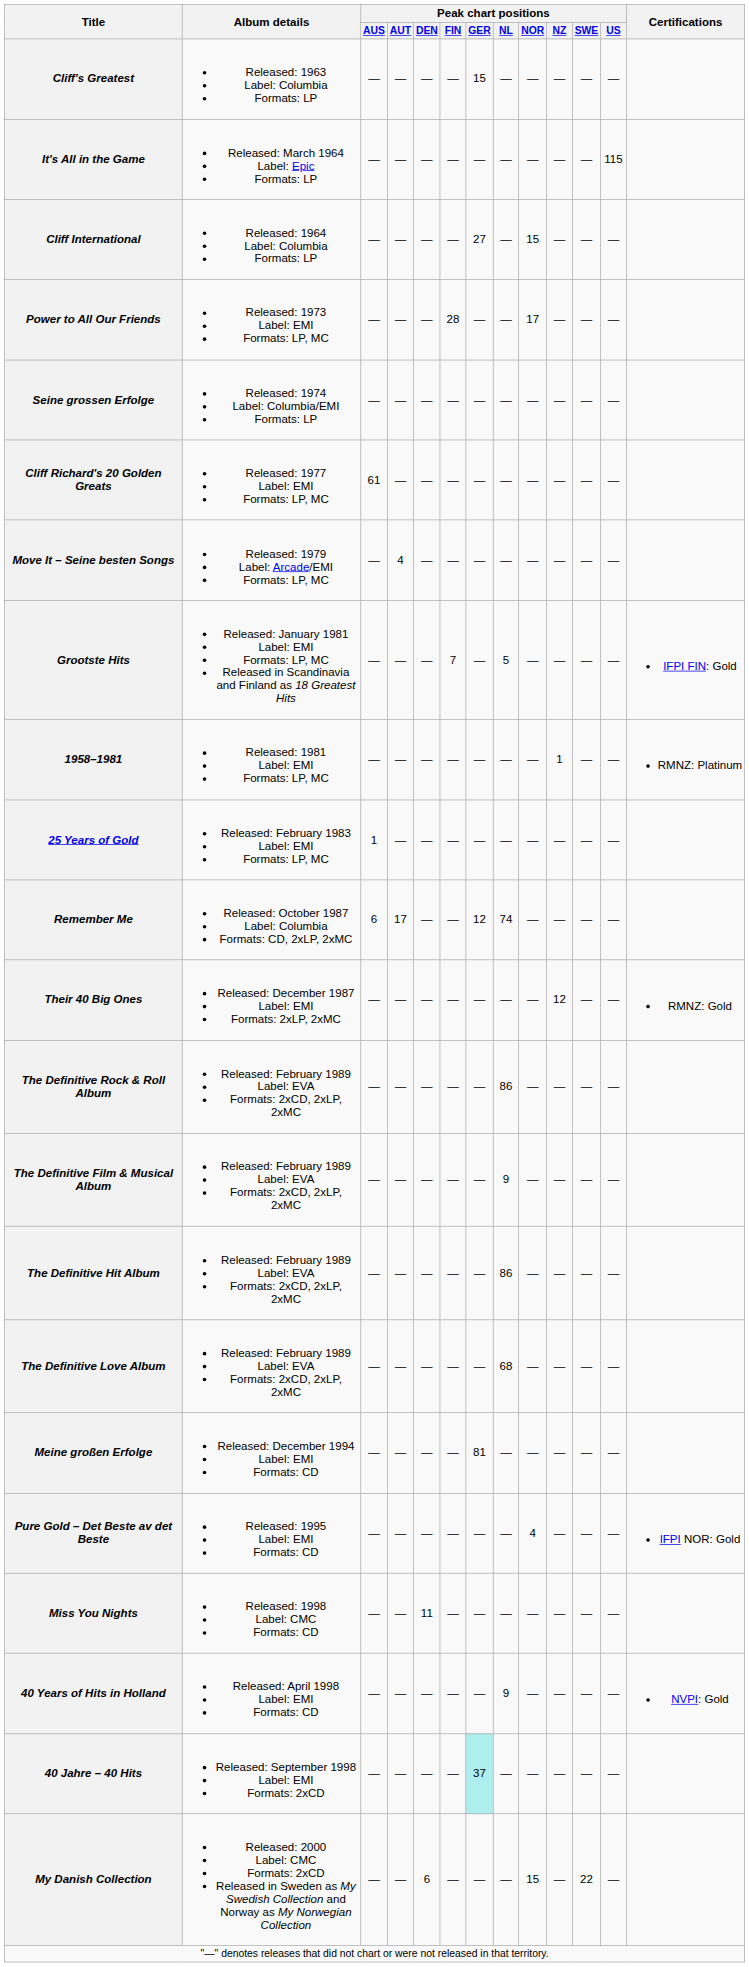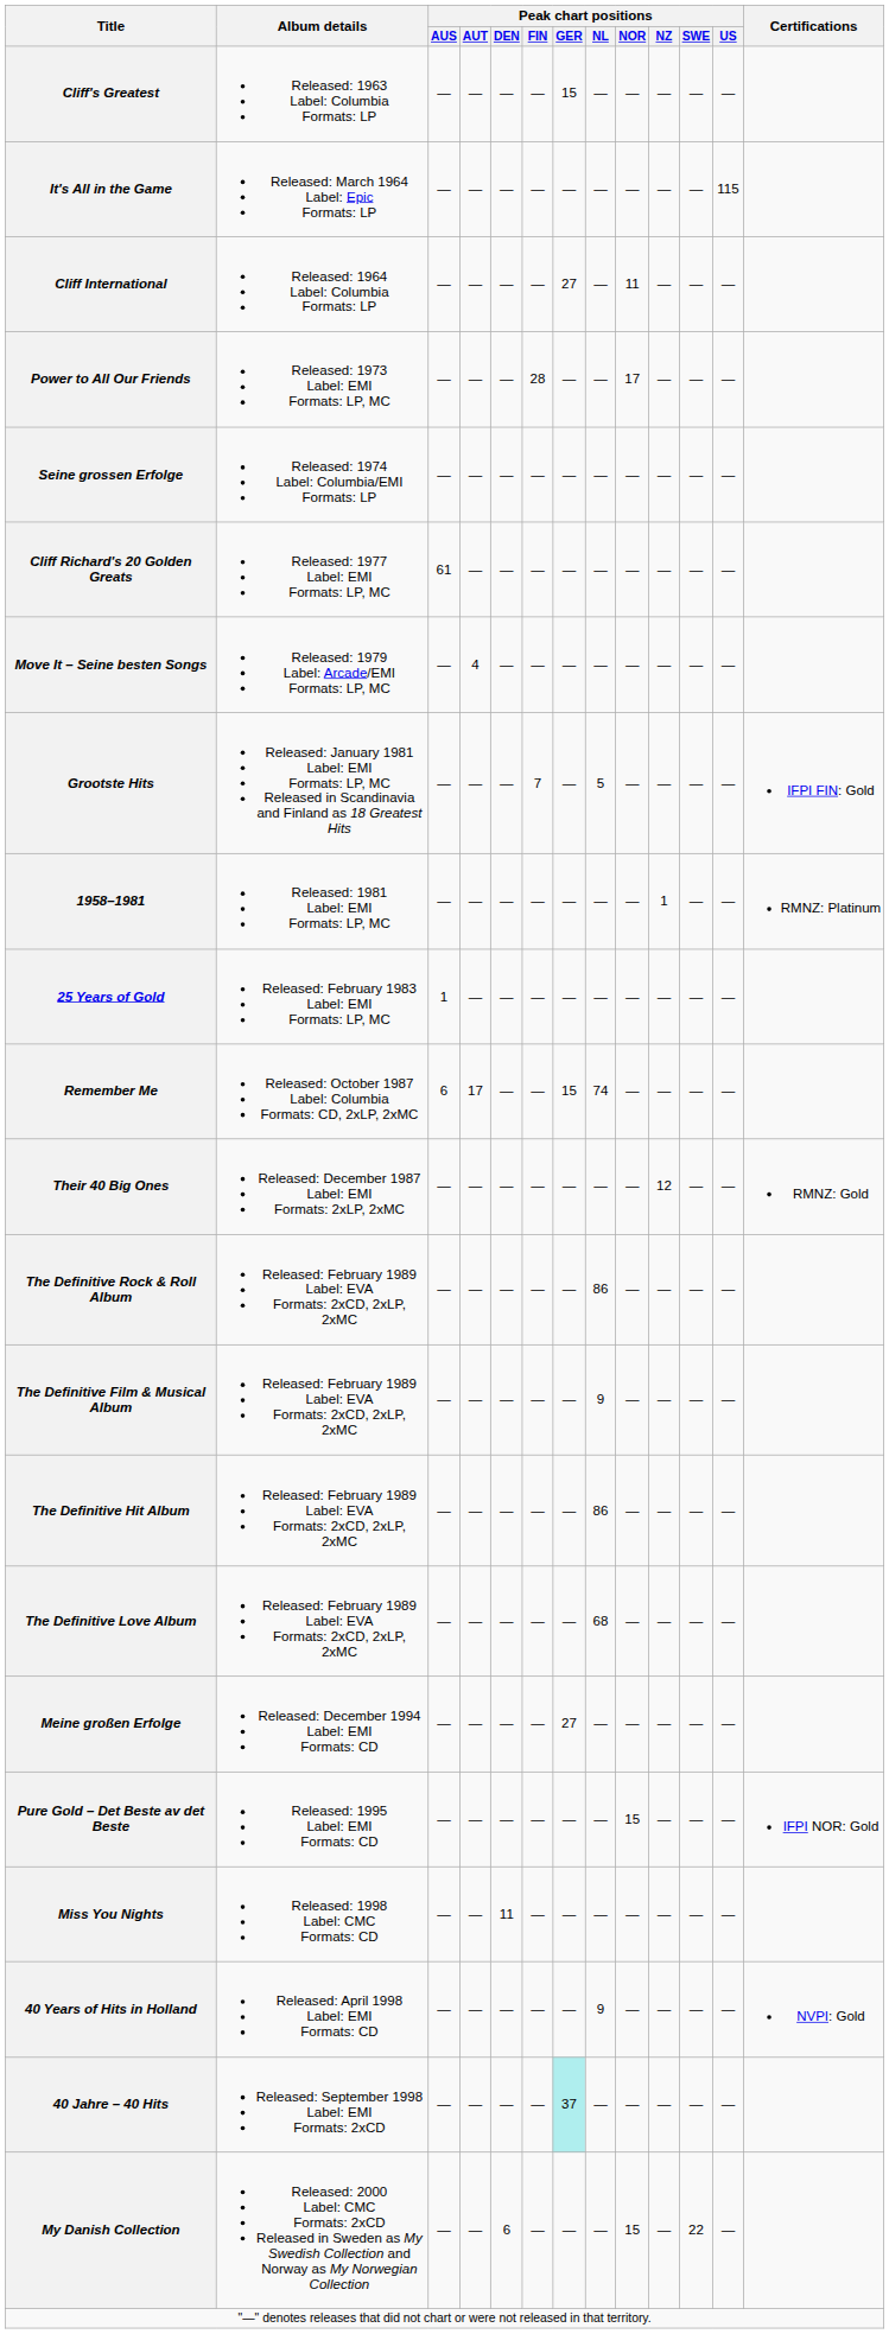 <table class="wikitable plainrowheaders" style="text-align:center;">
 <tr>
 <th rowspan="2" scope="col" style="width:15em;">Title</th>
 <th rowspan="2" scope="col" style="width:15em;">Album details</th>
 <th colspan="10">Peak chart positions</th>
 <th rowspan="2">Certifications</th>
 </tr>
 <tr>
 <th scope="col" style="width:2em;font-size:90%;"><a href='#'>AUS</a><br></th>
 <th scope="col" style="width:2em;font-size:90%;"><a href='#'>AUT</a><br></th>
 <th scope="col" style="width:2em;font-size:90%;"><a href='#'>DEN</a><br></th>
 <th scope="col" style="width:2em;font-size:90%;"><a href='#'>FIN</a><br></th>
 <th scope="col" style="width:2em;font-size:90%;"><a href='#'>GER</a><br></th>
 <th scope="col" style="width:2em;font-size:90%;"><a href='#'>NL</a><br></th>
 <th scope="col" style="width:2em;font-size:90%;"><a href='#'>NOR</a><br></th>
 <th scope="col" style="width:2em;font-size:90%;"><a href='#'>NZ</a><br></th>
 <th scope="col" style="width:2em;font-size:90%;"><a href='#'>SWE</a><br></th>
 <th scope="col" style="width:2em;font-size:90%;"><a href='#'>US</a><br></th>
 </tr>
 <tr>
 <th scope="row"><em>Cliff's Greatest</em></th>
 <td><br><ul><li>Released: 1963</li><li>Label: Columbia</li><li>Formats: LP</li></ul></td>
 <td>—</td>
 <td>—</td>
 <td>—</td>
 <td>—</td>
 <td>15</td>
 <td>—</td>
 <td>—</td>
 <td>—</td>
 <td>—</td>
 <td>—</td>
 <td></td>
 </tr>
 <tr>
 <th scope="row"><em>It's All in the Game</em></th>
 <td><br><ul><li>Released: March 1964</li><li>Label: <a href='#'>Epic</a></li><li>Formats: LP</li></ul></td>
 <td>—</td>
 <td>—</td>
 <td>—</td>
 <td>—</td>
 <td>—</td>
 <td>—</td>
 <td>—</td>
 <td>—</td>
 <td>—</td>
 <td>115</td>
 <td></td>
 </tr>
 <tr>
 <th scope="row"><em>Cliff International</em></th>
 <td><br><ul><li>Released: 1964</li><li>Label: Columbia</li><li>Formats: LP</li></ul></td>
 <td>—</td>
 <td>—</td>
 <td>—</td>
 <td>—</td>
 <td>27</td>
 <td>—</td>
-<td>15</td>
+<td>11</td>
 <td>—</td>
 <td>—</td>
 <td>—</td>
 <td></td>
 </tr>
 <tr>
 <th scope="row"><em>Power to All Our Friends</em></th>
 <td><br><ul><li>Released: 1973</li><li>Label: EMI</li><li>Formats: LP, MC</li></ul></td>
 <td>—</td>
 <td>—</td>
 <td>—</td>
 <td>28</td>
 <td>—</td>
 <td>—</td>
 <td>17</td>
 <td>—</td>
 <td>—</td>
 <td>—</td>
 <td></td>
 </tr>
 <tr>
 <th scope="row"><em>Seine grossen Erfolge</em></th>
 <td><br><ul><li>Released: 1974</li><li>Label: Columbia/EMI</li><li>Formats: LP</li></ul></td>
 <td>—</td>
 <td>—</td>
 <td>—</td>
 <td>—</td>
 <td>—</td>
 <td>—</td>
 <td>—</td>
 <td>—</td>
 <td>—</td>
 <td>—</td>
 <td></td>
 </tr>
 <tr>
 <th scope="row"><em>Cliff Richard's 20 Golden Greats</em></th>
 <td><br><ul><li>Released: 1977</li><li>Label: EMI</li><li>Formats: LP, MC</li></ul></td>
 <td>61</td>
 <td>—</td>
 <td>—</td>
 <td>—</td>
 <td>—</td>
 <td>—</td>
 <td>—</td>
 <td>—</td>
 <td>—</td>
 <td>—</td>
 <td></td>
 </tr>
 <tr>
 <th scope="row"><em>Move It – Seine besten Songs</em></th>
 <td><br><ul><li>Released: 1979</li><li>Label: <a href='#'>Arcade</a>/EMI</li><li>Formats: LP, MC</li></ul></td>
 <td>—</td>
 <td>4</td>
 <td>—</td>
 <td>—</td>
 <td>—</td>
 <td>—</td>
 <td>—</td>
 <td>—</td>
 <td>—</td>
 <td>—</td>
 <td></td>
 </tr>
 <tr>
 <th scope="row"><em>Grootste Hits</em></th>
 <td><br><ul><li>Released: January 1981</li><li>Label: EMI</li><li>Formats: LP, MC</li><li>Released in Scandinavia and Finland as <em>18 Greatest Hits</em></li></ul></td>
 <td>—</td>
 <td>—</td>
 <td>—</td>
 <td>7</td>
 <td>—</td>
 <td>5</td>
 <td>—</td>
 <td>—</td>
 <td>—</td>
 <td>—</td>
 <td><br><ul><li><a href='#'>IFPI FIN</a>: Gold</li></ul></td>
 </tr>
 <tr>
 <th scope="row"><em>1958–1981</em></th>
 <td><br><ul><li>Released: 1981</li><li>Label: EMI</li><li>Formats: LP, MC</li></ul></td>
 <td>—</td>
 <td>—</td>
 <td>—</td>
 <td>—</td>
 <td>—</td>
 <td>—</td>
 <td>—</td>
 <td>1</td>
 <td>—</td>
 <td>—</td>
 <td><br><ul><li>RMNZ: Platinum</li></ul></td>
 </tr>
 <tr>
 <th scope="row"><em><a href='#'>25 Years of Gold</a></em></th>
 <td><br><ul><li>Released: February 1983</li><li>Label: EMI</li><li>Formats: LP, MC</li></ul></td>
 <td>1</td>
 <td>—</td>
 <td>—</td>
 <td>—</td>
 <td>—</td>
 <td>—</td>
 <td>—</td>
 <td>—</td>
 <td>—</td>
 <td>—</td>
 <td></td>
 </tr>
 <tr>
 <th scope="row"><em>Remember Me</em></th>
 <td><br><ul><li>Released: October 1987</li><li>Label: Columbia</li><li>Formats: CD, 2xLP, 2xMC</li></ul></td>
 <td>6</td>
 <td>17</td>
 <td>—</td>
 <td>—</td>
-<td>12</td>
+<td>15</td>
 <td>74</td>
 <td>—</td>
 <td>—</td>
 <td>—</td>
 <td>—</td>
 <td></td>
 </tr>
 <tr>
 <th scope="row"><em>Their 40 Big Ones</em></th>
 <td><br><ul><li>Released: December 1987</li><li>Label: EMI</li><li>Formats: 2xLP, 2xMC</li></ul></td>
 <td>—</td>
 <td>—</td>
 <td>—</td>
 <td>—</td>
 <td>—</td>
 <td>—</td>
 <td>—</td>
 <td>12</td>
 <td>—</td>
 <td>—</td>
 <td><br><ul><li>RMNZ: Gold</li></ul></td>
 </tr>
 <tr>
 <th scope="row"><em>The Definitive Rock & Roll Album</em></th>
 <td><br><ul><li>Released: February 1989</li><li>Label: EVA</li><li>Formats: 2xCD, 2xLP, 2xMC</li></ul></td>
 <td>—</td>
 <td>—</td>
 <td>—</td>
 <td>—</td>
 <td>—</td>
 <td>86</td>
 <td>—</td>
 <td>—</td>
 <td>—</td>
 <td>—</td>
 <td></td>
 </tr>
 <tr>
 <th scope="row"><em>The Definitive Film & Musical Album</em></th>
 <td><br><ul><li>Released: February 1989</li><li>Label: EVA</li><li>Formats: 2xCD, 2xLP, 2xMC</li></ul></td>
 <td>—</td>
 <td>—</td>
 <td>—</td>
 <td>—</td>
 <td>—</td>
 <td>9</td>
 <td>—</td>
 <td>—</td>
 <td>—</td>
 <td>—</td>
 <td></td>
 </tr>
 <tr>
 <th scope="row"><em>The Definitive Hit Album</em></th>
 <td><br><ul><li>Released: February 1989</li><li>Label: EVA</li><li>Formats: 2xCD, 2xLP, 2xMC</li></ul></td>
 <td>—</td>
 <td>—</td>
 <td>—</td>
 <td>—</td>
 <td>—</td>
 <td>86</td>
 <td>—</td>
 <td>—</td>
 <td>—</td>
 <td>—</td>
 <td></td>
 </tr>
 <tr>
 <th scope="row"><em>The Definitive Love Album</em></th>
 <td><br><ul><li>Released: February 1989</li><li>Label: EVA</li><li>Formats: 2xCD, 2xLP, 2xMC</li></ul></td>
 <td>—</td>
 <td>—</td>
 <td>—</td>
 <td>—</td>
 <td>—</td>
 <td>68</td>
 <td>—</td>
 <td>—</td>
 <td>—</td>
 <td>—</td>
 <td></td>
 </tr>
 <tr>
 <th scope="row"><em>Meine großen Erfolge</em></th>
 <td><br><ul><li>Released: December 1994</li><li>Label: EMI</li><li>Formats: CD</li></ul></td>
 <td>—</td>
 <td>—</td>
 <td>—</td>
 <td>—</td>
-<td>81</td>
+<td>27</td>
 <td>—</td>
 <td>—</td>
 <td>—</td>
 <td>—</td>
 <td>—</td>
 <td></td>
 </tr>
 <tr>
 <th scope="row"><em>Pure Gold – Det Beste av det Beste</em></th>
 <td><br><ul><li>Released: 1995</li><li>Label: EMI</li><li>Formats: CD</li></ul></td>
 <td>—</td>
 <td>—</td>
 <td>—</td>
 <td>—</td>
 <td>—</td>
 <td>—</td>
-<td>4</td>
+<td>15</td>
 <td>—</td>
 <td>—</td>
 <td>—</td>
 <td><br><ul><li><a href='#'>IFPI</a> NOR: Gold</li></ul></td>
 </tr>
 <tr>
 <th scope="row"><em>Miss You Nights</em></th>
 <td><br><ul><li>Released: 1998</li><li>Label: CMC</li><li>Formats: CD</li></ul></td>
 <td>—</td>
 <td>—</td>
 <td>11</td>
 <td>—</td>
 <td>—</td>
 <td>—</td>
 <td>—</td>
 <td>—</td>
 <td>—</td>
 <td>—</td>
 <td></td>
 </tr>
 <tr>
 <th scope="row"><em>40 Years of Hits in Holland</em></th>
 <td><br><ul><li>Released: April 1998</li><li>Label: EMI</li><li>Formats: CD</li></ul></td>
 <td>—</td>
 <td>—</td>
 <td>—</td>
 <td>—</td>
 <td>—</td>
 <td>9</td>
 <td>—</td>
 <td>—</td>
 <td>—</td>
 <td>—</td>
 <td><br><ul><li><a href='#'>NVPI</a>: Gold</li></ul></td>
 </tr>
 <tr>
 <th scope="row"><em>40 Jahre – 40 Hits</em></th>
 <td><br><ul><li>Released: September 1998</li><li>Label: EMI</li><li>Formats: 2xCD</li></ul></td>
 <td>—</td>
 <td>—</td>
 <td>—</td>
 <td>—</td>
 <td style="background: paleturquoise;">37</td>
 <td>—</td>
 <td>—</td>
 <td>—</td>
 <td>—</td>
 <td>—</td>
 <td></td>
 </tr>
 <tr>
 <th scope="row"><em>My Danish Collection</em></th>
 <td><br><ul><li>Released: 2000</li><li>Label: CMC</li><li>Formats: 2xCD</li><li>Released in Sweden as <em>My Swedish Collection</em> and Norway as <em>My Norwegian Collection</em></li></ul></td>
 <td>—</td>
 <td>—</td>
 <td>6</td>
 <td>—</td>
 <td>—</td>
 <td>—</td>
 <td>15</td>
 <td>—</td>
 <td>22</td>
 <td>—</td>
 <td></td>
 </tr>
 <tr>
 <td colspan="13" style="font-size:90%">"—" denotes releases that did not chart or were not released in that territory.</td>
 </tr>
 </table>
